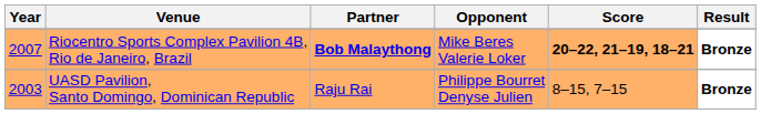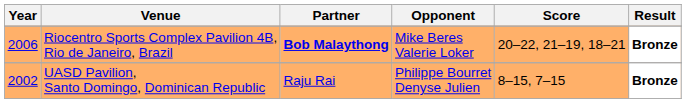 <table class="sortable wikitable" style="font-size: 90%;">
 <tr>
 <th>Year</th>
 <th>Venue</th>
 <th>Partner</th>
 <th>Opponent</th>
 <th>Score</th>
 <th>Result</th>
 </tr>
 <tr>
 </tr>
 <tr style="background:#FFB069">
-<td align="center"><a href='#'>2007</a></td>
+<td align="center"><a href='#'>2006</a></td>
 <td align="left"><a href='#'>Riocentro Sports Complex Pavilion 4B</a>,<br><a href='#'>Rio de Janeiro</a>, <a href='#'>Brazil</a></td>
 <td align="left"><strong> <a href='#'>Bob Malaythong</a></strong></td>
 <td align="left"> <a href='#'>Mike Beres</a><br> <a href='#'>Valerie Loker</a></td>
-<td align="left"><strong>20–22, 21–19, 18–21</strong></td>
+<td align="left">20–22, 21–19, 18–21</td>
 <td style="text-align:left; background:white"> <strong>Bronze</strong></td>
 </tr>
 <tr>
 </tr>
 <tr style="background:#FFB069">
-<td align="center"><a href='#'>2003</a></td>
+<td align="center"><a href='#'>2002</a></td>
 <td align="left"><a href='#'>UASD Pavilion</a>,<br><a href='#'>Santo Domingo</a>, <a href='#'>Dominican Republic</a></td>
 <td align="left"> <a href='#'>Raju Rai</a></td>
 <td align="left"> <a href='#'>Philippe Bourret</a><br> <a href='#'>Denyse Julien</a></td>
 <td align="left">8–15, 7–15</td>
 <td style="text-align:left; background:white"> <strong>Bronze</strong></td>
 </tr>
 </table>
